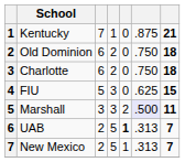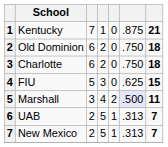 <table class="wikitable">
 <tr>
 <th></th>
 <th>School</th>
 <th></th>
 <th></th>
 <th></th>
 <th></th>
 <th></th>
 </tr>
 <tr align=center>
 <th>1</th>
 <td align=left>Kentucky</td>
 <td>7</td>
 <td>1</td>
 <td>0</td>
 <td>.875</td>
 <td><strong>21</strong></td>
 </tr>
 <tr align=center>
 <th>2</th>
 <td align=left>Old Dominion</td>
 <td>6</td>
 <td>2</td>
 <td>0</td>
 <td>.750</td>
 <td><strong>18</strong></td>
 </tr>
 <tr align=center>
 <th>3</th>
 <td align=left>Charlotte</td>
 <td>6</td>
 <td>2</td>
 <td>0</td>
 <td>.750</td>
 <td><strong>18</strong></td>
 </tr>
 <tr align=center>
 <th>4</th>
 <td align=left>FIU</td>
 <td>5</td>
 <td>3</td>
 <td>0</td>
 <td>.625</td>
 <td><strong>15</strong></td>
 </tr>
 <tr align=center>
 <th>5</th>
 <td align=left>Marshall</td>
 <td>3</td>
-<td>3</td>
+<td>4</td>
 <td>2</td>
 <td style="background: lavender;">.500</td>
 <td><strong>11</strong></td>
 </tr>
 <tr align=center>
 <th>6</th>
 <td align=left>UAB</td>
 <td>2</td>
 <td>5</td>
-<td><strong>1</strong></td>
+<td>1</td>
 <td>.313</td>
 <td><strong>7</strong></td>
 </tr>
 <tr align=center>
 <th>7</th>
 <td align=left>New Mexico</td>
 <td>2</td>
 <td>5</td>
 <td>1</td>
 <td>.313</td>
 <td><strong>7</strong></td>
 </tr>
 <tr>
 </tr>
 </table>
